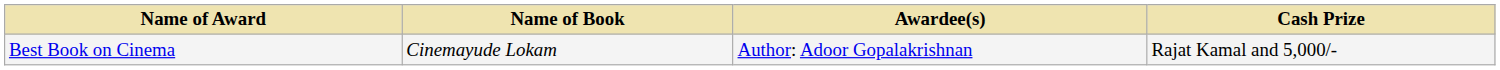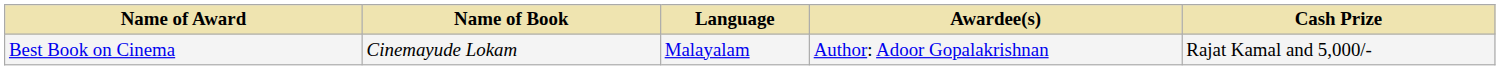 <table class="wikitable" style="width:100%;">
 <tr>
 <th style="background-color:#EFE4B0;width:24%;">Name of Award</th>
 <th style="background-color:#EFE4B0;width:20%;">Name of Book</th>
+<th style="background-color:#EFE4B0;width:10%;">Language</th>
 <th style="background-color:#EFE4B0;width:25%;">Awardee(s)</th>
 <th style="background-color:#EFE4B0;width:21%;">Cash Prize</th>
 </tr>
 <tr style="background-color:#F4F4F4">
 <td><a href='#'>Best Book on Cinema</a></td>
 <td><em>Cinemayude Lokam</em></td>
+<td><a href='#'>Malayalam</a></td>
 <td><a href='#'>Author</a>: <a href='#'>Adoor Gopalakrishnan</a></td>
 <td>Rajat Kamal and 5,000/-</td>
 </tr>
 </table>
